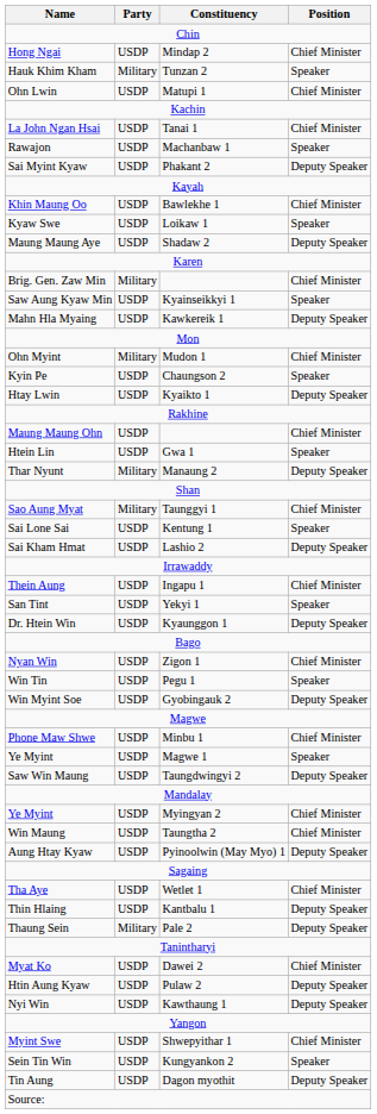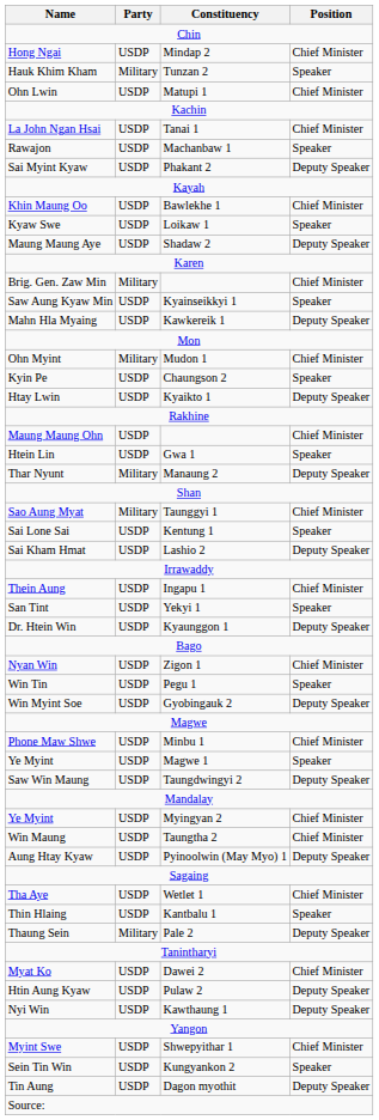 <table class="wikitable sortable">
 <tr>
 <th>Name</th>
 <th>Party</th>
 <th>Constituency</th>
 <th>Position</th>
 </tr>
 <tr>
 <td colspan=4 align=center><a href='#'>Chin</a></td>
 </tr>
 <tr>
 <td><a href='#'>Hong Ngai</a></td>
 <td>USDP</td>
 <td>Mindap 2</td>
 <td>Chief Minister</td>
 </tr>
 <tr>
 <td>Hauk Khim Kham</td>
 <td>Military</td>
 <td>Tunzan 2</td>
 <td>Speaker</td>
 </tr>
 <tr>
 <td>Ohn Lwin</td>
 <td>USDP</td>
 <td>Matupi 1</td>
 <td>Chief Minister</td>
 </tr>
 <tr>
 <td colspan=4 align=center><a href='#'>Kachin</a></td>
 </tr>
 <tr>
 <td><a href='#'>La John Ngan Hsai</a></td>
 <td>USDP</td>
 <td>Tanai 1</td>
 <td>Chief Minister</td>
 </tr>
 <tr>
 <td>Rawajon</td>
 <td>USDP</td>
 <td>Machanbaw 1</td>
 <td>Speaker</td>
 </tr>
 <tr>
 <td>Sai Myint Kyaw</td>
 <td>USDP</td>
 <td>Phakant 2</td>
 <td>Deputy Speaker</td>
 </tr>
 <tr>
 <td colspan=4 align=center><a href='#'>Kayah</a></td>
 </tr>
 <tr>
 <td><a href='#'>Khin Maung Oo</a></td>
 <td>USDP</td>
 <td>Bawlekhe 1</td>
 <td>Chief Minister</td>
 </tr>
 <tr>
 <td>Kyaw Swe</td>
 <td>USDP</td>
 <td>Loikaw 1</td>
 <td>Speaker</td>
 </tr>
 <tr>
 <td>Maung Maung Aye</td>
 <td>USDP</td>
 <td>Shadaw 2</td>
 <td>Deputy Speaker</td>
 </tr>
 <tr>
 <td colspan=4 align=center><a href='#'>Karen</a></td>
 </tr>
 <tr>
 <td>Brig. Gen. Zaw Min</td>
 <td>Military</td>
 <td></td>
 <td>Chief Minister</td>
 </tr>
 <tr>
 <td>Saw Aung Kyaw Min</td>
 <td>USDP</td>
 <td>Kyainseikkyi 1</td>
 <td>Speaker</td>
 </tr>
 <tr>
 <td>Mahn Hla Myaing</td>
 <td>USDP</td>
 <td>Kawkereik 1</td>
 <td>Deputy Speaker</td>
 </tr>
 <tr>
 <td colspan=4 align=center><a href='#'>Mon</a></td>
 </tr>
 <tr>
 <td>Ohn Myint</td>
 <td>Military</td>
 <td>Mudon 1</td>
 <td>Chief Minister</td>
 </tr>
 <tr>
 <td>Kyin Pe</td>
 <td>USDP</td>
 <td>Chaungson 2</td>
 <td>Speaker</td>
 </tr>
 <tr>
 <td>Htay Lwin</td>
 <td>USDP</td>
 <td>Kyaikto 1</td>
 <td>Deputy Speaker</td>
 </tr>
 <tr>
 <td colspan=4 align=center><a href='#'>Rakhine</a></td>
 </tr>
 <tr>
 <td><a href='#'>Maung Maung Ohn</a></td>
 <td>USDP</td>
 <td></td>
 <td>Chief Minister</td>
 </tr>
 <tr>
 <td>Htein Lin</td>
 <td>USDP</td>
 <td>Gwa 1</td>
 <td>Speaker</td>
 </tr>
 <tr>
 <td>Thar Nyunt</td>
 <td>Military</td>
 <td>Manaung 2</td>
 <td>Deputy Speaker</td>
 </tr>
 <tr>
 <td colspan=4 align=center><a href='#'>Shan</a></td>
 </tr>
 <tr>
 <td><a href='#'>Sao Aung Myat</a></td>
 <td>Military</td>
 <td>Taunggyi 1</td>
 <td>Chief Minister</td>
 </tr>
 <tr>
 <td>Sai Lone Sai</td>
 <td>USDP</td>
 <td>Kentung 1</td>
 <td>Speaker</td>
 </tr>
 <tr>
 <td>Sai Kham Hmat</td>
 <td>USDP</td>
 <td>Lashio 2</td>
 <td>Deputy Speaker</td>
 </tr>
 <tr>
 <td colspan=4 align=center><a href='#'>Irrawaddy</a></td>
 </tr>
 <tr>
 <td><a href='#'>Thein Aung</a></td>
 <td>USDP</td>
 <td>Ingapu 1</td>
 <td>Chief Minister</td>
 </tr>
 <tr>
 <td>San Tint</td>
 <td>USDP</td>
 <td>Yekyi 1</td>
 <td>Speaker</td>
 </tr>
 <tr>
 <td>Dr. Htein Win</td>
 <td>USDP</td>
 <td>Kyaunggon 1</td>
 <td>Deputy Speaker</td>
 </tr>
 <tr>
 <td colspan=4 align=center><a href='#'>Bago</a></td>
 </tr>
 <tr>
 <td><a href='#'>Nyan Win</a></td>
 <td>USDP</td>
 <td>Zigon 1</td>
 <td>Chief Minister</td>
 </tr>
 <tr>
 <td>Win Tin</td>
 <td>USDP</td>
 <td>Pegu 1</td>
 <td>Speaker</td>
 </tr>
 <tr>
 <td>Win Myint Soe</td>
 <td>USDP</td>
 <td>Gyobingauk 2</td>
 <td>Deputy Speaker</td>
 </tr>
 <tr>
 <td colspan=4 align=center><a href='#'>Magwe</a></td>
 </tr>
 <tr>
 <td><a href='#'>Phone Maw Shwe</a></td>
 <td>USDP</td>
 <td>Minbu 1</td>
 <td>Chief Minister</td>
 </tr>
 <tr>
 <td>Ye Myint</td>
 <td>USDP</td>
 <td>Magwe 1</td>
 <td>Speaker</td>
 </tr>
 <tr>
 <td>Saw Win Maung</td>
 <td>USDP</td>
 <td>Taungdwingyi 2</td>
 <td>Deputy Speaker</td>
 </tr>
 <tr>
 <td colspan=4 align=center><a href='#'>Mandalay</a></td>
 </tr>
 <tr>
 <td><a href='#'>Ye Myint</a></td>
 <td>USDP</td>
 <td>Myingyan 2</td>
 <td>Chief Minister</td>
 </tr>
 <tr>
 <td>Win Maung</td>
 <td>USDP</td>
 <td>Taungtha 2</td>
 <td>Chief Minister</td>
 </tr>
 <tr>
 <td>Aung Htay Kyaw</td>
 <td>USDP</td>
 <td>Pyinoolwin (May Myo) 1</td>
 <td>Deputy Speaker</td>
 </tr>
 <tr>
 <td colspan=4 align=center><a href='#'>Sagaing</a></td>
 </tr>
 <tr>
 <td><a href='#'>Tha Aye</a></td>
 <td>USDP</td>
 <td>Wetlet 1</td>
 <td>Chief Minister</td>
 </tr>
 <tr>
 <td>Thin Hlaing</td>
 <td>USDP</td>
 <td>Kantbalu 1</td>
-<td>Deputy Speaker</td>
+<td>Speaker</td>
 </tr>
 <tr>
 <td>Thaung Sein</td>
 <td>Military</td>
 <td>Pale 2</td>
 <td>Deputy Speaker</td>
 </tr>
 <tr>
 <td colspan=4 align=center><a href='#'>Tanintharyi</a></td>
 </tr>
 <tr>
 <td><a href='#'>Myat Ko</a></td>
 <td>USDP</td>
 <td>Dawei 2</td>
 <td>Chief Minister</td>
 </tr>
 <tr>
 <td>Htin Aung Kyaw</td>
 <td>USDP</td>
 <td>Pulaw 2</td>
 <td>Deputy Speaker</td>
 </tr>
 <tr>
 <td>Nyi Win</td>
 <td>USDP</td>
 <td>Kawthaung 1</td>
 <td>Deputy Speaker</td>
 </tr>
 <tr>
 <td colspan=4 align=center><a href='#'>Yangon</a></td>
 </tr>
 <tr>
 <td><a href='#'>Myint Swe</a></td>
 <td>USDP</td>
 <td>Shwepyithar 1</td>
 <td>Chief Minister</td>
 </tr>
 <tr>
 <td>Sein Tin Win</td>
 <td>USDP</td>
 <td>Kungyankon 2</td>
 <td>Speaker</td>
 </tr>
 <tr>
 <td>Tin Aung</td>
 <td>USDP</td>
 <td>Dagon myothit</td>
 <td>Deputy Speaker</td>
 </tr>
 <tr>
 <td colspan=4>Source: </td>
 </tr>
 </table>
